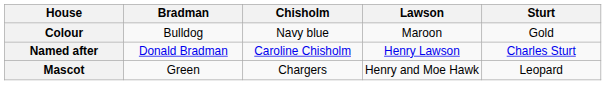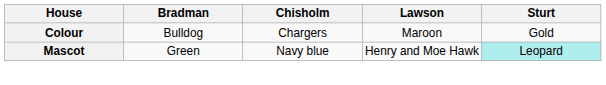 <table class="wikitable" style="text-align:center">
 <tr>
 <th width=20%>House</th>
 <th width=20%>Bradman</th>
 <th width=20%>Chisholm</th>
 <th width=20%>Lawson</th>
 <th width=20%>Sturt</th>
 </tr>
 <tr>
 <th>Colour</th>
 <td>Bulldog</td>
-<td>Navy blue</td>
+<td>Chargers</td>
 <td>Maroon</td>
 <td>Gold</td>
 </tr>
 <tr>
-<th>Named after</th>
-<td><a href='#'>Donald Bradman</a></td>
-<td><a href='#'>Caroline Chisholm</a></td>
-<td><a href='#'>Henry Lawson</a></td>
-<td><a href='#'>Charles Sturt</a></td>
-</tr>
-<tr>
 <th>Mascot</th>
 <td>Green</td>
-<td>Chargers</td>
+<td>Navy blue</td>
 <td>Henry and Moe Hawk</td>
-<td>Leopard</td>
+<td style="background: paleturquoise;">Leopard</td>
 </tr>
 </table>
